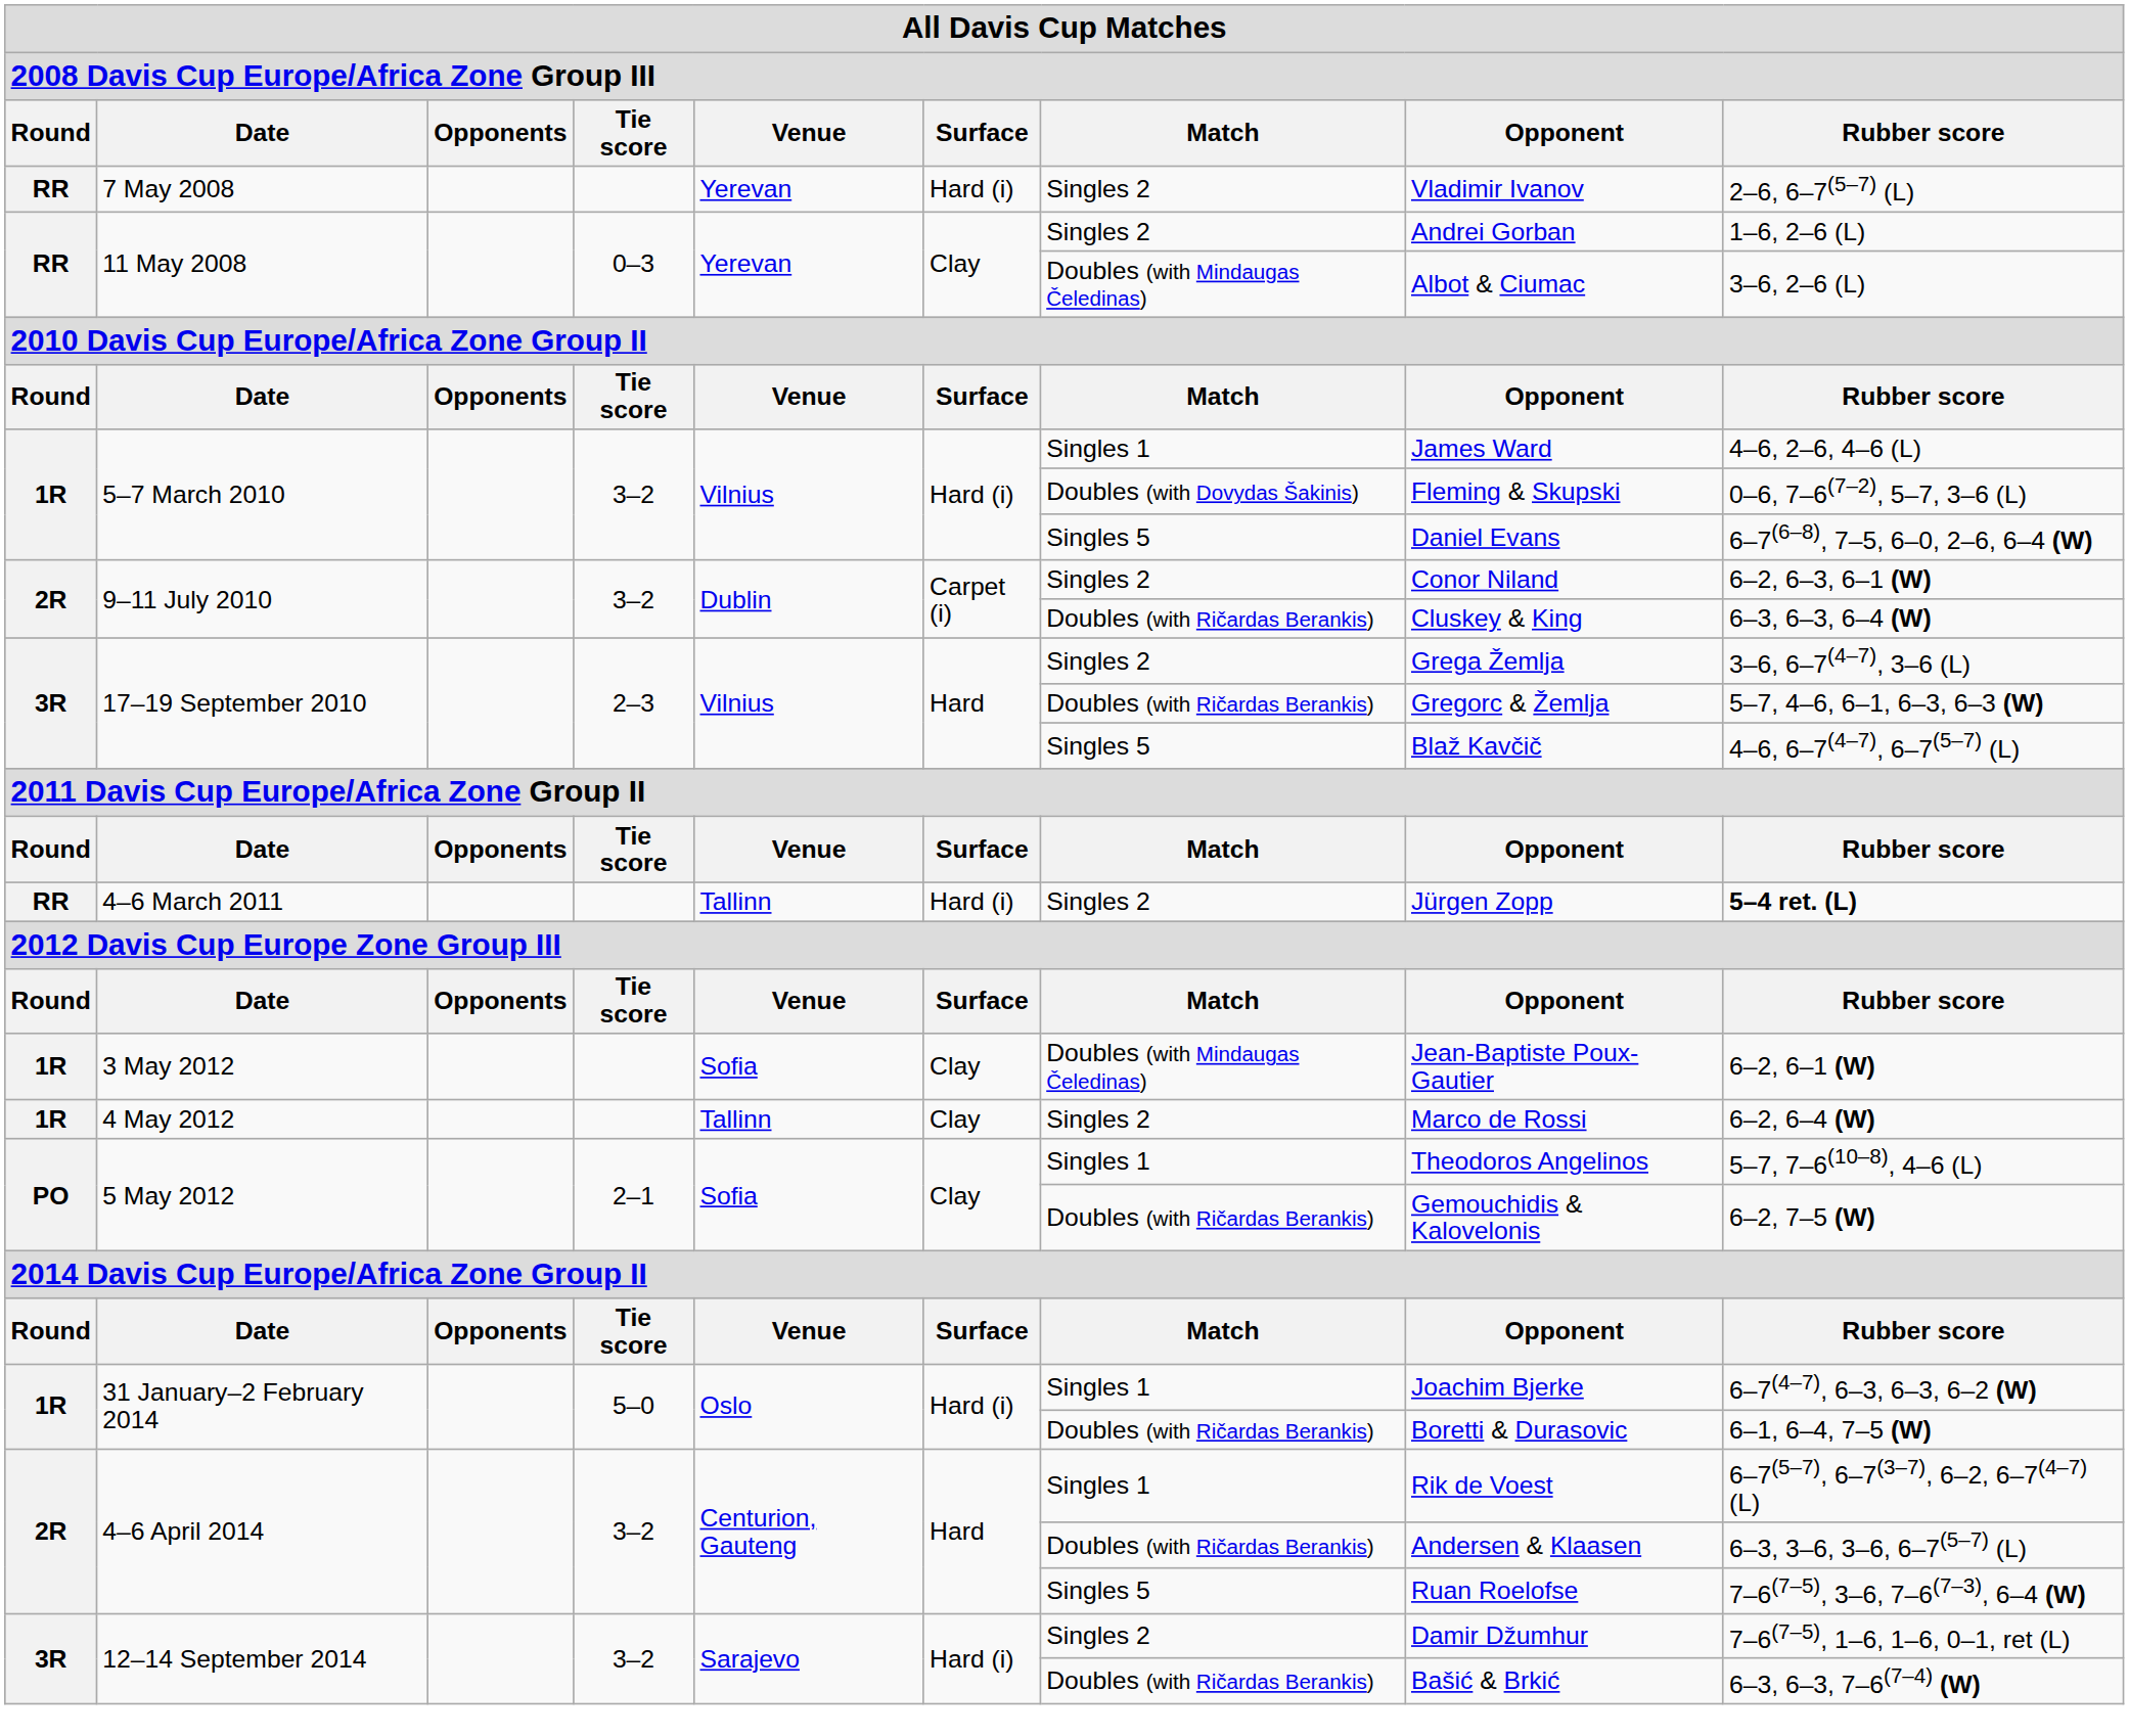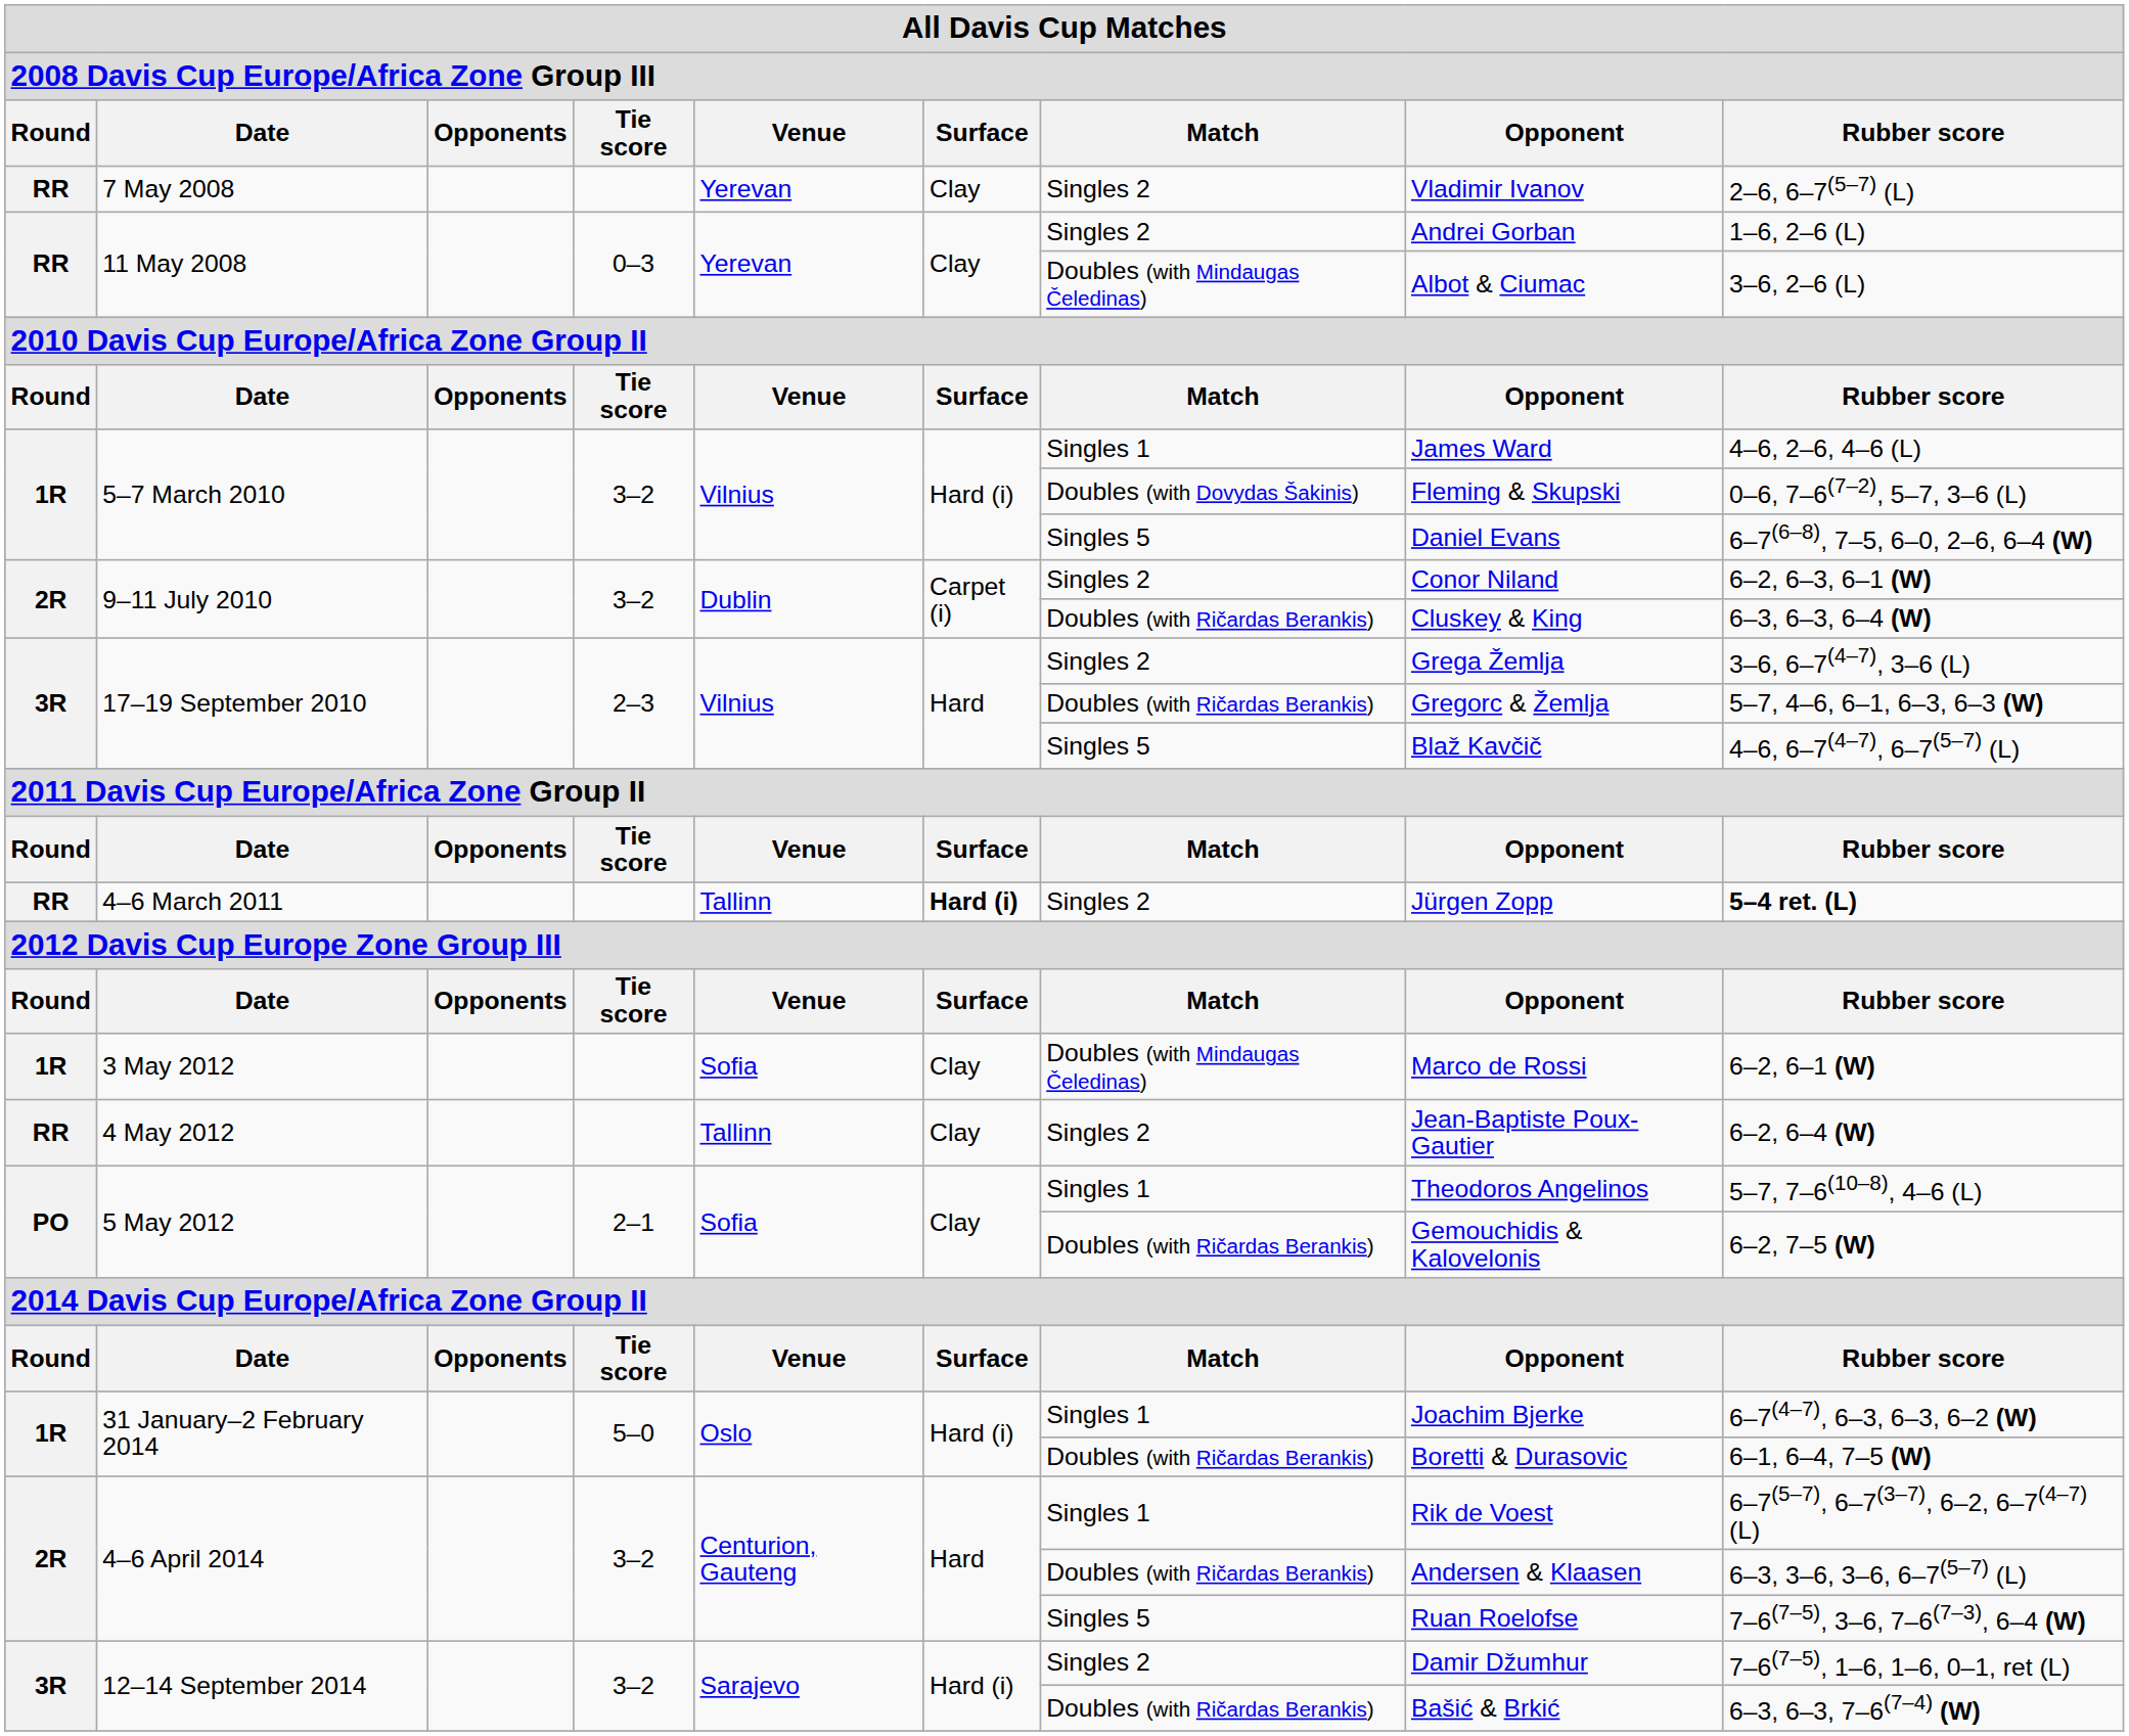 <table class="wikitable collapsible collapsed" style=font-size:93%>
 <tr>
 <th colspan="9"  style="width:480px; background:Gainsboro;"><big><strong>All Davis Cup Matches</strong></big></th>
 </tr>
 <tr style="background:Gainsboro;">
 <td colspan=9><big><strong><a href='#'>2008 Davis Cup Europe/Africa Zone</a> Group III</strong></big></td>
 </tr>
 <tr>
 <th>Round</th>
 <th>Date</th>
 <th>Opponents</th>
 <th>Tie score</th>
 <th>Venue</th>
 <th>Surface</th>
 <th>Match</th>
 <th>Opponent</th>
 <th>Rubber score</th>
 </tr>
 <tr>
 <th>RR</th>
 <td>7 May 2008</td>
 <td></td>
 <td></td>
 <td><a href='#'>Yerevan</a></td>
-<td>Hard (i)</td>
+<td>Clay</td>
 <td>Singles 2</td>
 <td><a href='#'>Vladimir Ivanov</a></td>
 <td>2–6, 6–7<sup>(5–7)</sup> (L)</td>
 </tr>
 <tr>
 <th rowspan=2>RR</th>
 <td rowspan=2>11 May 2008</td>
 <td rowspan=2></td>
 <td rowspan=2 style="text-align:center;">0–3</td>
 <td rowspan=2><a href='#'>Yerevan</a></td>
 <td rowspan=2>Clay</td>
 <td>Singles 2</td>
 <td><a href='#'>Andrei Gorban</a></td>
 <td>1–6, 2–6 (L)</td>
 </tr>
 <tr>
 <td>Doubles <small>(with <a href='#'>Mindaugas Čeledinas</a>)</small></td>
 <td><a href='#'>Albot</a> & <a href='#'>Ciumac</a></td>
 <td>3–6, 2–6 (L)</td>
 </tr>
 <tr style="background:Gainsboro;">
 <td colspan=9><big><strong><a href='#'>2010 Davis Cup Europe/Africa Zone Group II</a></strong></big></td>
 </tr>
 <tr>
 <th>Round</th>
 <th>Date</th>
 <th>Opponents</th>
 <th>Tie score</th>
 <th>Venue</th>
 <th>Surface</th>
 <th>Match</th>
 <th>Opponent</th>
 <th>Rubber score</th>
 </tr>
 <tr>
 <th rowspan=3>1R</th>
 <td rowspan=3>5–7 March 2010</td>
 <td rowspan=3></td>
 <td rowspan=3 style="text-align:center;">3–2</td>
 <td rowspan=3><a href='#'>Vilnius</a></td>
 <td rowspan=3>Hard (i)</td>
 <td>Singles 1</td>
 <td><a href='#'>James Ward</a></td>
 <td>4–6, 2–6, 4–6 (L)</td>
 </tr>
 <tr>
 <td>Doubles <small>(with <a href='#'>Dovydas Šakinis</a>)</small></td>
 <td><a href='#'>Fleming</a> & <a href='#'>Skupski</a></td>
 <td>0–6, 7–6<sup>(7–2)</sup>, 5–7, 3–6 (L)</td>
 </tr>
 <tr>
 <td>Singles 5</td>
 <td><a href='#'>Daniel Evans</a></td>
 <td>6–7<sup>(6–8)</sup>, 7–5, 6–0, 2–6, 6–4 <strong>(W)</strong></td>
 </tr>
 <tr>
 <th rowspan=2>2R</th>
 <td rowspan=2>9–11 July 2010</td>
 <td rowspan=2></td>
 <td rowspan=2 style="text-align:center;">3–2</td>
 <td rowspan=2><a href='#'>Dublin</a></td>
 <td rowspan=2>Carpet (i)</td>
 <td>Singles 2</td>
 <td><a href='#'>Conor Niland</a></td>
 <td>6–2, 6–3, 6–1 <strong>(W)</strong></td>
 </tr>
 <tr>
 <td>Doubles <small>(with <a href='#'>Ričardas Berankis</a>)</small></td>
 <td><a href='#'>Cluskey</a> & <a href='#'>King</a></td>
 <td>6–3, 6–3, 6–4 <strong>(W)</strong></td>
 </tr>
 <tr>
 <th rowspan=3>3R</th>
 <td rowspan=3>17–19 September 2010</td>
 <td rowspan=3></td>
 <td rowspan=3 style="text-align:center;">2–3</td>
 <td rowspan=3><a href='#'>Vilnius</a></td>
 <td rowspan=3>Hard</td>
 <td>Singles 2</td>
 <td><a href='#'>Grega Žemlja</a></td>
 <td>3–6, 6–7<sup>(4–7)</sup>, 3–6 (L)</td>
 </tr>
 <tr>
 <td>Doubles <small>(with <a href='#'>Ričardas Berankis</a>)</small></td>
 <td><a href='#'>Gregorc</a> & <a href='#'>Žemlja</a></td>
 <td>5–7, 4–6, 6–1, 6–3, 6–3 <strong>(W)</strong></td>
 </tr>
 <tr>
 <td>Singles 5</td>
 <td><a href='#'>Blaž Kavčič</a></td>
 <td>4–6, 6–7<sup>(4–7)</sup>, 6–7<sup>(5–7)</sup> (L)</td>
 </tr>
 <tr style="background:Gainsboro;">
 <td colspan=9><big><strong><a href='#'>2011 Davis Cup Europe/Africa Zone</a> Group II</strong></big></td>
 </tr>
 <tr>
 <th>Round</th>
 <th>Date</th>
 <th>Opponents</th>
 <th>Tie score</th>
 <th>Venue</th>
 <th>Surface</th>
 <th>Match</th>
 <th>Opponent</th>
 <th>Rubber score</th>
 </tr>
 <tr>
 <th>RR</th>
 <td>4–6 March 2011</td>
 <td></td>
 <td></td>
 <td><a href='#'>Tallinn</a></td>
-<td>Hard (i)</td>
+<td><strong>Hard (i)</strong></td>
 <td>Singles 2</td>
 <td><a href='#'>Jürgen Zopp</a></td>
 <td><strong>5–4 ret. (L)</strong></td>
 </tr>
 <tr style="background:Gainsboro;">
 <td colspan=9><big><strong><a href='#'>2012 Davis Cup Europe Zone Group III</a></strong></big></td>
 </tr>
 <tr>
 <th>Round</th>
 <th>Date</th>
 <th>Opponents</th>
 <th>Tie score</th>
 <th>Venue</th>
 <th>Surface</th>
 <th>Match</th>
 <th>Opponent</th>
 <th>Rubber score</th>
 </tr>
 <tr>
 <th>1R</th>
 <td>3 May 2012</td>
 <td></td>
 <td></td>
 <td><a href='#'>Sofia</a></td>
 <td>Clay</td>
 <td>Doubles <small>(with <a href='#'>Mindaugas Čeledinas</a>)</small></td>
-<td><a href='#'>Jean-Baptiste Poux-Gautier</a></td>
+<td><a href='#'>Marco de Rossi</a></td>
 <td>6–2, 6–1 <strong>(W)</strong></td>
 </tr>
 <tr>
-<th>1R</th>
+<th>RR</th>
 <td>4 May 2012</td>
 <td></td>
 <td></td>
 <td><a href='#'>Tallinn</a></td>
 <td>Clay</td>
 <td>Singles 2</td>
-<td><a href='#'>Marco de Rossi</a></td>
+<td><a href='#'>Jean-Baptiste Poux-Gautier</a></td>
 <td>6–2, 6–4 <strong>(W)</strong></td>
 </tr>
 <tr>
 <th rowspan=2>PO</th>
 <td rowspan=2>5 May 2012</td>
 <td rowspan=2></td>
 <td rowspan=2 style="text-align:center;">2–1</td>
 <td rowspan=2><a href='#'>Sofia</a></td>
 <td rowspan=2>Clay</td>
 <td>Singles 1</td>
 <td><a href='#'>Theodoros Angelinos</a></td>
 <td>5–7, 7–6<sup>(10–8)</sup>, 4–6 (L)</td>
 </tr>
 <tr>
 <td>Doubles <small>(with <a href='#'>Ričardas Berankis</a>)</small></td>
 <td><a href='#'>Gemouchidis</a> & <a href='#'>Kalovelonis</a></td>
 <td>6–2, 7–5 <strong>(W)</strong></td>
 </tr>
 <tr style="background:Gainsboro;">
 <td colspan=9><big><strong><a href='#'>2014 Davis Cup Europe/Africa Zone Group II</a></strong></big></td>
 </tr>
 <tr>
 <th>Round</th>
 <th>Date</th>
 <th>Opponents</th>
 <th>Tie score</th>
 <th>Venue</th>
 <th>Surface</th>
 <th>Match</th>
 <th>Opponent</th>
 <th>Rubber score</th>
 </tr>
 <tr>
 <th rowspan=2>1R</th>
 <td rowspan=2>31 January–2 February 2014</td>
 <td rowspan=2></td>
 <td rowspan=2 style="text-align:center;">5–0</td>
 <td rowspan=2><a href='#'>Oslo</a></td>
 <td rowspan=2>Hard (i)</td>
 <td>Singles 1</td>
 <td><a href='#'>Joachim Bjerke</a></td>
 <td>6–7<sup>(4–7)</sup>, 6–3, 6–3, 6–2 <strong>(W)</strong></td>
 </tr>
 <tr>
 <td>Doubles <small>(with <a href='#'>Ričardas Berankis</a>)</small></td>
 <td><a href='#'>Boretti</a> & <a href='#'>Durasovic</a></td>
 <td>6–1, 6–4, 7–5 <strong>(W)</strong></td>
 </tr>
 <tr>
 <th rowspan=3>2R</th>
 <td rowspan=3>4–6 April 2014</td>
 <td rowspan=3></td>
 <td rowspan=3 style="text-align:center;">3–2</td>
 <td rowspan=3><a href='#'>Centurion, Gauteng</a></td>
 <td rowspan=3>Hard</td>
 <td>Singles 1</td>
 <td><a href='#'>Rik de Voest</a></td>
 <td>6–7<sup>(5–7)</sup>, 6–7<sup>(3–7)</sup>, 6–2, 6–7<sup>(4–7)</sup> (L)</td>
 </tr>
 <tr>
 <td>Doubles <small>(with <a href='#'>Ričardas Berankis</a>)</small></td>
 <td><a href='#'>Andersen</a> & <a href='#'>Klaasen</a></td>
 <td>6–3, 3–6, 3–6, 6–7<sup>(5–7)</sup> (L)</td>
 </tr>
 <tr>
 <td>Singles 5</td>
 <td><a href='#'>Ruan Roelofse</a></td>
 <td>7–6<sup>(7–5)</sup>, 3–6, 7–6<sup>(7–3)</sup>, 6–4 <strong>(W)</strong></td>
 </tr>
 <tr>
 <th rowspan=2>3R</th>
 <td rowspan=2>12–14 September 2014</td>
 <td rowspan=2></td>
 <td rowspan=2 style="text-align:center;">3–2</td>
 <td rowspan=2><a href='#'>Sarajevo</a></td>
 <td rowspan=2>Hard (i)</td>
 <td>Singles 2</td>
 <td><a href='#'>Damir Džumhur</a></td>
 <td>7–6<sup>(7–5)</sup>, 1–6, 1–6, 0–1, ret (L)</td>
 </tr>
 <tr>
 <td>Doubles <small>(with <a href='#'>Ričardas Berankis</a>)</small></td>
 <td><a href='#'>Bašić</a> & <a href='#'>Brkić</a></td>
 <td>6–3, 6–3, 7–6<sup>(7–4)</sup> <strong>(W)</strong></td>
 </tr>
 </table>
